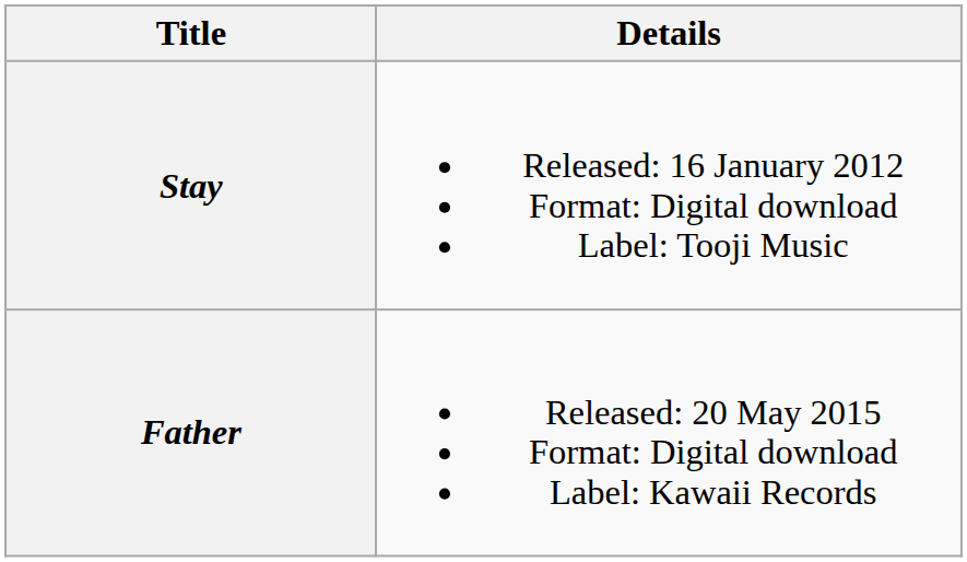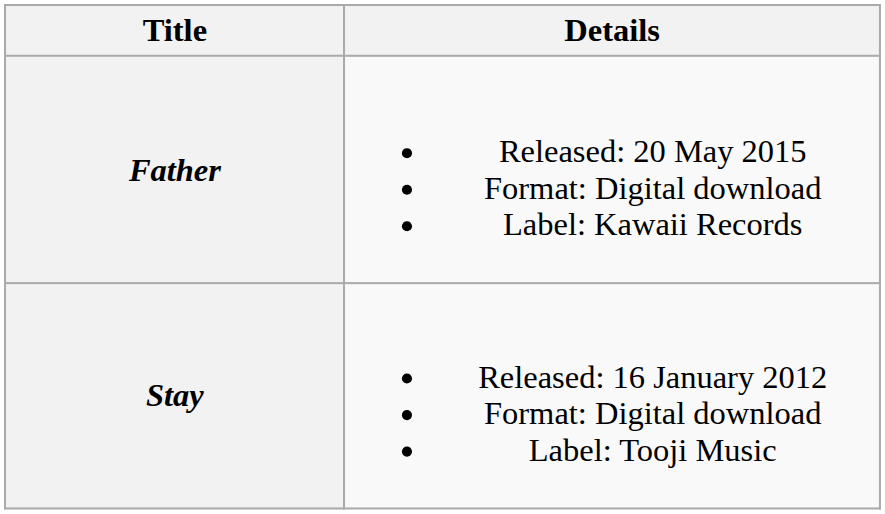 <table class="wikitable plainrowheaders" style="text-align:center">
 <tr>
 <th scope="col" style="width:10em;">Title</th>
 <th scope="col" style="width:16em;">Details</th>
 </tr>
 <tr>
+<th scope="row"><em>Father</em></th>
+<td><br><ul><li>Released: 20 May 2015</li><li>Format: Digital download</li><li>Label: Kawaii Records</li></ul></td>
+</tr>
+<tr>
 <th scope="row"><em>Stay</em></th>
 <td><br><ul><li>Released: 16 January 2012</li><li>Format: Digital download</li><li>Label: Tooji Music</li></ul></td>
 </tr>
-<tr>
-<th scope="row"><em>Father</em></th>
-<td><br><ul><li>Released: 20 May 2015</li><li>Format: Digital download</li><li>Label: Kawaii Records</li></ul></td>
-</tr>
 </table>
